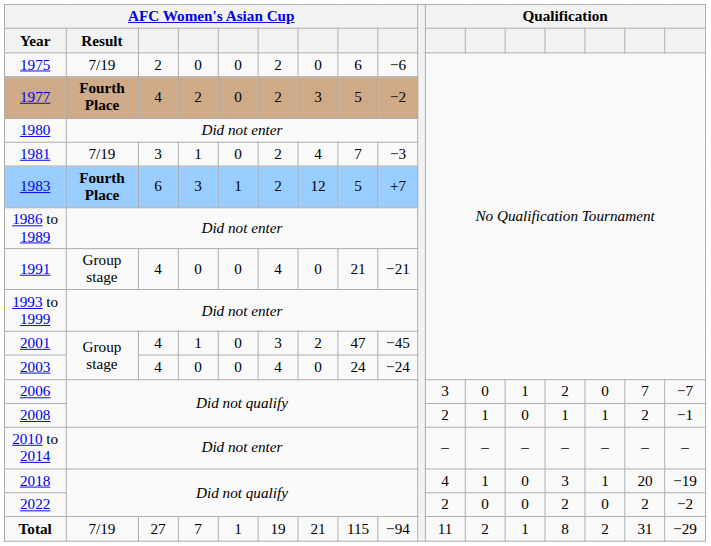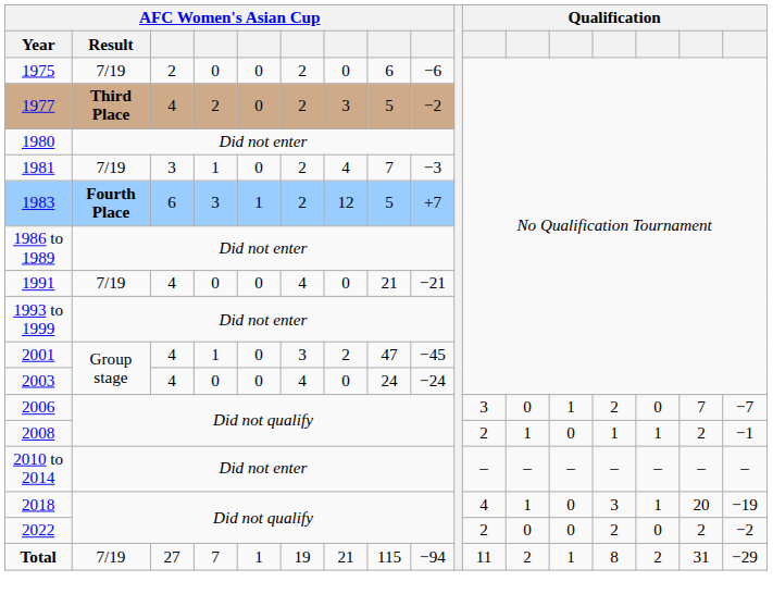 <table class="wikitable" style="text-align: center;">
 <tr>
 <th colspan=9><a href='#'>AFC Women's Asian Cup</a></th>
 <th style="width:1%;" rowspan="22"></th>
 <th colspan=7>Qualification</th>
 </tr>
 <tr>
 <th width=50>Year</th>
 <th width=60>Result</th>
 <th width=30></th>
 <th width=30></th>
 <th width=30></th>
 <th width=30></th>
 <th width=30></th>
 <th width=30></th>
 <th width=30></th>
 <th width=30></th>
 <th width=30></th>
 <th width=30></th>
 <th width=30></th>
 <th width=30></th>
 <th width=30></th>
 <th width=30></th>
 </tr>
 <tr>
 <td><a href='#'>1975</a></td>
 <td>7/19</td>
 <td>2</td>
 <td>0</td>
 <td>0</td>
 <td>2</td>
 <td>0</td>
 <td>6</td>
 <td>−6</td>
 <td rowspan=10 colspan=7><em>No Qualification Tournament</em></td>
 </tr>
 <tr style="background: #cfaa88">
 <td> <a href='#'>1977</a></td>
-<td><strong>Fourth Place</strong></td>
+<td><strong>Third Place</strong></td>
 <td>4</td>
 <td>2</td>
 <td>0</td>
 <td>2</td>
 <td>3</td>
 <td>5</td>
 <td>−2</td>
 </tr>
 <tr>
 <td> <a href='#'>1980</a></td>
 <td colspan=8><em>Did not enter</em></td>
 </tr>
 <tr>
 <td> <a href='#'>1981</a></td>
 <td>7/19</td>
 <td>3</td>
 <td>1</td>
 <td>0</td>
 <td>2</td>
 <td>4</td>
 <td>7</td>
 <td>−3</td>
 </tr>
 <tr style="background:#9acdff;">
 <td> <a href='#'>1983</a></td>
 <td><strong>Fourth Place</strong></td>
 <td>6</td>
 <td>3</td>
 <td>1</td>
 <td>2</td>
 <td>12</td>
 <td>5</td>
 <td>+7</td>
 </tr>
 <tr>
 <td> <a href='#'>1986</a> to <br> <a href='#'>1989</a></td>
 <td colspan=8><em>Did not enter</em></td>
 </tr>
 <tr>
 <td> <a href='#'>1991</a></td>
-<td>Group stage</td>
+<td>7/19</td>
 <td>4</td>
 <td>0</td>
 <td>0</td>
 <td>4</td>
 <td>0</td>
 <td>21</td>
 <td>−21</td>
 </tr>
 <tr>
 <td> <a href='#'>1993</a> to <br>   <a href='#'>1999</a></td>
 <td colspan=8><em>Did not enter</em></td>
 </tr>
 <tr>
 <td> <a href='#'>2001</a></td>
 <td rowspan=2>Group stage</td>
 <td>4</td>
 <td>1</td>
 <td>0</td>
 <td>3</td>
 <td>2</td>
 <td>47</td>
 <td>−45</td>
 </tr>
 <tr>
 <td> <a href='#'>2003</a></td>
 <td>4</td>
 <td>0</td>
 <td>0</td>
 <td>4</td>
 <td>0</td>
 <td>24</td>
 <td>−24</td>
 </tr>
 <tr>
 <td> <a href='#'>2006</a></td>
 <td colspan=8 rowspan=2><em>Did not qualify</em></td>
 <td>3</td>
 <td>0</td>
 <td>1</td>
 <td>2</td>
 <td>0</td>
 <td>7</td>
 <td>−7</td>
 </tr>
 <tr>
 <td> <a href='#'>2008</a></td>
 <td>2</td>
 <td>1</td>
 <td>0</td>
 <td>1</td>
 <td>1</td>
 <td>2</td>
 <td>−1</td>
 </tr>
 <tr>
 <td> <a href='#'>2010</a> to <br> <a href='#'>2014</a></td>
 <td colspan=8><em>Did not enter</em></td>
 <td>–</td>
 <td>–</td>
 <td>–</td>
 <td>–</td>
 <td>–</td>
 <td>–</td>
 <td>–</td>
 </tr>
 <tr>
 <td> <a href='#'>2018</a></td>
 <td colspan=8 rowspan=2><em>Did not qualify</em></td>
 <td>4</td>
 <td>1</td>
 <td>0</td>
 <td>3</td>
 <td>1</td>
 <td>20</td>
 <td>−19</td>
 </tr>
 <tr>
 <td> <a href='#'>2022</a></td>
 <td>2</td>
 <td>0</td>
 <td>0</td>
 <td>2</td>
 <td>0</td>
 <td>2</td>
 <td>−2</td>
 </tr>
 <tr>
 <td><strong>Total</strong></td>
 <td>7/19</td>
 <td>27</td>
 <td>7</td>
 <td>1</td>
 <td>19</td>
 <td>21</td>
 <td>115</td>
 <td>−94</td>
 <td>11</td>
 <td>2</td>
 <td>1</td>
 <td>8</td>
 <td>2</td>
 <td>31</td>
 <td>−29</td>
 </tr>
 </table>
